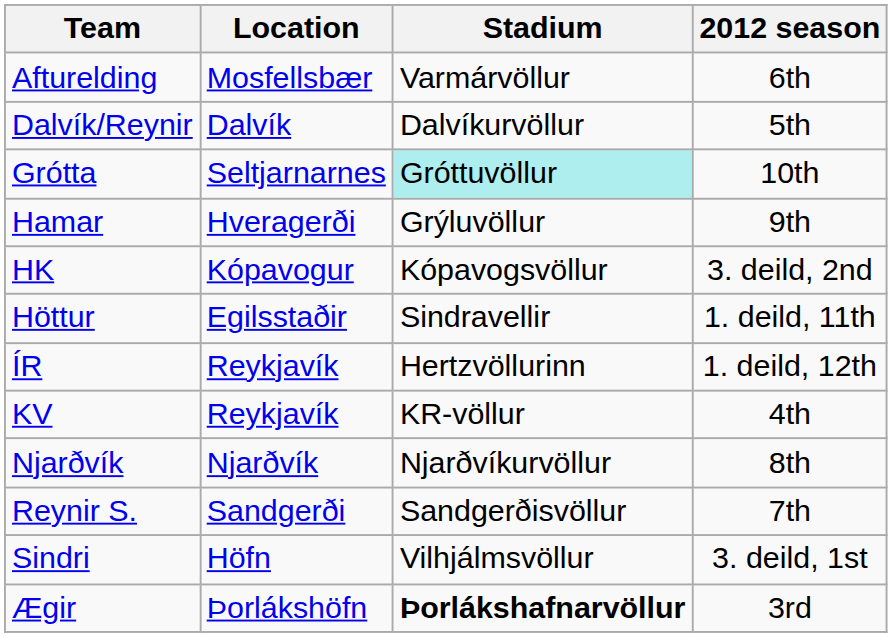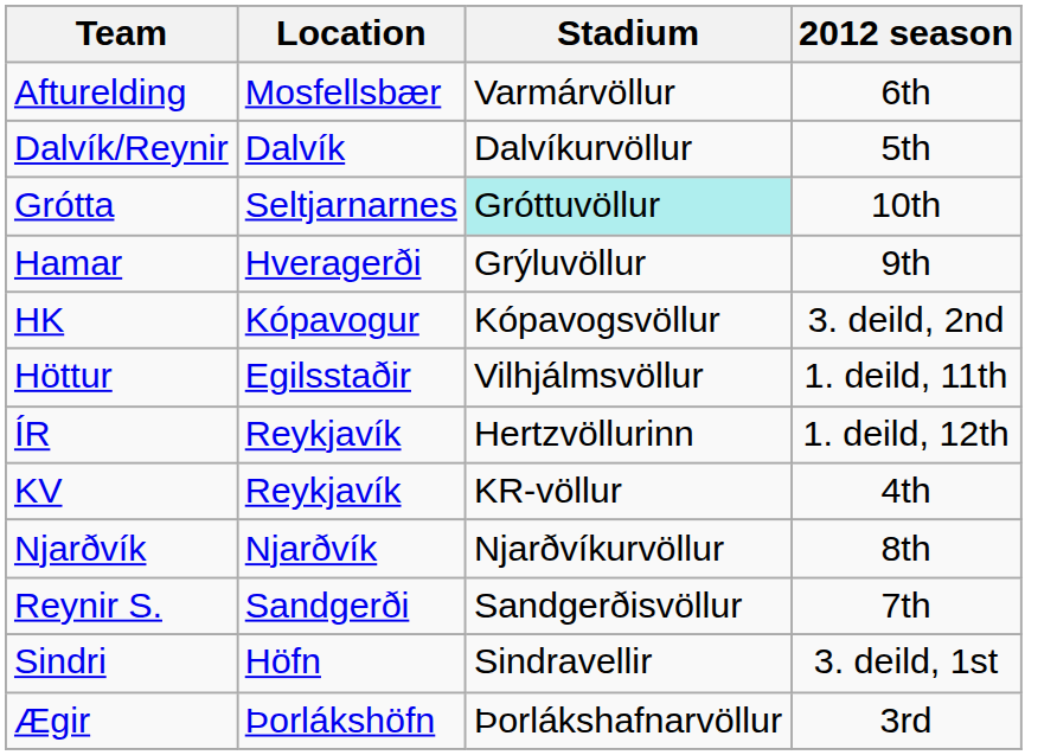 <table class="wikitable sortable">
 <tr>
 <th>Team</th>
 <th>Location</th>
 <th>Stadium</th>
 <th>2012 season</th>
 </tr>
 <tr>
 <td><a href='#'>Afturelding</a></td>
 <td><a href='#'>Mosfellsbær</a></td>
 <td>Varmárvöllur</td>
 <td align=center>6th</td>
 </tr>
 <tr>
 <td><a href='#'>Dalvík/Reynir</a></td>
 <td><a href='#'>Dalvík</a></td>
 <td>Dalvíkurvöllur</td>
 <td align=center>5th</td>
 </tr>
 <tr>
 <td><a href='#'>Grótta</a></td>
 <td><a href='#'>Seltjarnarnes</a></td>
 <td style="background: paleturquoise;">Gróttuvöllur</td>
 <td align=center>10th</td>
 </tr>
 <tr>
 <td><a href='#'>Hamar</a></td>
 <td><a href='#'>Hveragerði</a></td>
 <td>Grýluvöllur</td>
 <td align=center>9th</td>
 </tr>
 <tr>
 <td><a href='#'>HK</a></td>
 <td><a href='#'>Kópavogur</a></td>
 <td>Kópavogsvöllur</td>
 <td align=center>3. deild, 2nd</td>
 </tr>
 <tr>
 <td><a href='#'>Höttur</a></td>
 <td><a href='#'>Egilsstaðir</a></td>
-<td>Sindravellir</td>
+<td>Vilhjálmsvöllur</td>
 <td align=center>1. deild, 11th</td>
 </tr>
 <tr>
 <td><a href='#'>ÍR</a></td>
 <td><a href='#'>Reykjavík</a></td>
 <td>Hertzvöllurinn</td>
 <td align=center>1. deild, 12th</td>
 </tr>
 <tr>
 <td><a href='#'>KV</a></td>
 <td><a href='#'>Reykjavík</a></td>
 <td>KR-völlur</td>
 <td align=center>4th</td>
 </tr>
 <tr>
 <td><a href='#'>Njarðvík</a></td>
 <td><a href='#'>Njarðvík</a></td>
 <td>Njarðvíkurvöllur</td>
 <td align=center>8th</td>
 </tr>
 <tr>
 <td><a href='#'>Reynir S.</a></td>
 <td><a href='#'>Sandgerði</a></td>
 <td>Sandgerðisvöllur</td>
 <td align=center>7th</td>
 </tr>
 <tr>
 <td><a href='#'>Sindri</a></td>
 <td><a href='#'>Höfn</a></td>
-<td>Vilhjálmsvöllur</td>
+<td>Sindravellir</td>
 <td align=center>3. deild, 1st</td>
 </tr>
 <tr>
 <td><a href='#'>Ægir</a></td>
 <td><a href='#'>Þorlákshöfn</a></td>
-<td><strong>Þorlákshafnarvöllur</strong></td>
+<td>Þorlákshafnarvöllur</td>
 <td align=center>3rd</td>
 </tr>
 </table>
